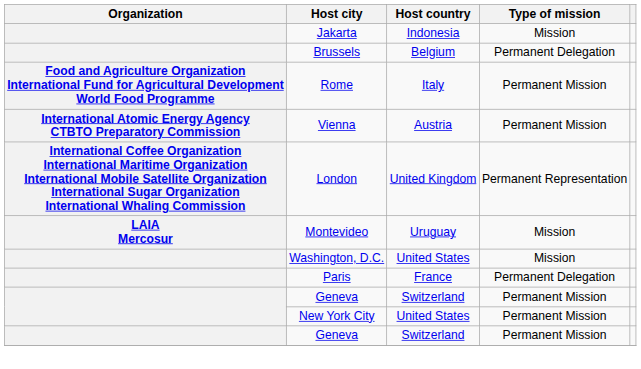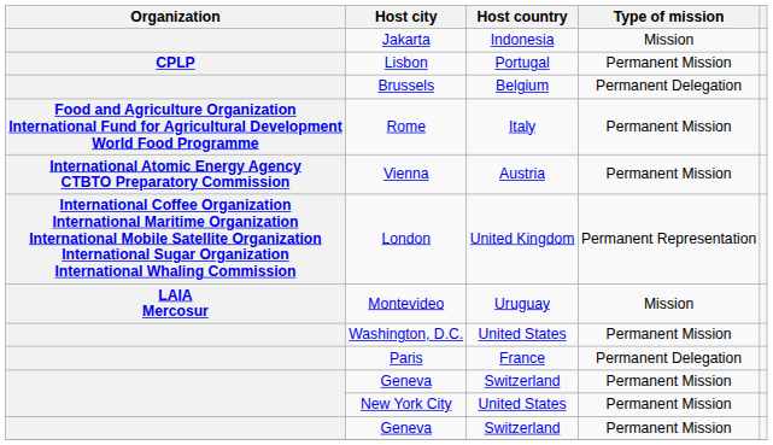 <table class="wikitable plainrowheaders" style="text-align:center;">
 <tr>
 <th scope="col">Organization</th>
 <th scope="col">Host city</th>
 <th scope="col">Host country</th>
 <th scope="col">Type of mission</th>
 <th scope="col"></th>
 </tr>
 <tr>
 <th scope="row"></th>
 <td><a href='#'>Jakarta</a></td>
 <td><a href='#'>Indonesia</a></td>
 <td>Mission</td>
+<td></td>
+</tr>
+<tr>
+<th scope="row"> <a href='#'>CPLP</a></th>
+<td><a href='#'>Lisbon</a></td>
+<td><a href='#'>Portugal</a></td>
+<td>Permanent Mission</td>
 <td></td>
 </tr>
 <tr>
 <th scope="row"></th>
 <td><a href='#'>Brussels</a></td>
 <td><a href='#'>Belgium</a></td>
 <td>Permanent Delegation</td>
 <td></td>
 </tr>
 <tr>
 <th scope="row"> <a href='#'>Food and Agriculture Organization</a><br> <a href='#'>International Fund for Agricultural Development</a><br> <a href='#'>World Food Programme</a></th>
 <td><a href='#'>Rome</a></td>
 <td><a href='#'>Italy</a></td>
 <td>Permanent Mission</td>
 <td></td>
 </tr>
 <tr>
 <th scope="row"> <a href='#'>International Atomic Energy Agency</a><br>  <a href='#'>CTBTO Preparatory Commission</a></th>
 <td><a href='#'>Vienna</a></td>
 <td><a href='#'>Austria</a></td>
 <td>Permanent Mission</td>
 <td></td>
 </tr>
 <tr>
 <th scope="row"><a href='#'>International Coffee Organization</a><br><a href='#'>International Maritime Organization</a><br> <a href='#'>International Mobile Satellite Organization</a><br><a href='#'>International Sugar Organization</a><br> <a href='#'>International Whaling Commission</a></th>
 <td><a href='#'>London</a></td>
 <td><a href='#'>United Kingdom</a></td>
 <td>Permanent Representation</td>
 <td></td>
 </tr>
 <tr>
 <th scope="row"> <a href='#'>LAIA</a><br> <a href='#'>Mercosur</a></th>
 <td><a href='#'>Montevideo</a></td>
 <td><a href='#'>Uruguay</a></td>
 <td>Mission</td>
 <td></td>
 </tr>
 <tr>
 <th scope="row"></th>
 <td><a href='#'>Washington, D.C.</a></td>
 <td><a href='#'>United States</a></td>
-<td>Mission</td>
+<td>Permanent Mission</td>
 <td></td>
 </tr>
 <tr>
 <th scope="row"></th>
 <td><a href='#'>Paris</a></td>
 <td><a href='#'>France</a></td>
 <td>Permanent Delegation</td>
 <td></td>
 </tr>
 <tr>
 <th scope="row"  rowspan="2"></th>
 <td><a href='#'>Geneva</a></td>
 <td><a href='#'>Switzerland</a></td>
 <td>Permanent Mission</td>
 <td></td>
 </tr>
 <tr>
 <td><a href='#'>New York City</a></td>
 <td><a href='#'>United States</a></td>
 <td>Permanent Mission</td>
 <td></td>
 </tr>
 <tr>
 <th scope="row"></th>
 <td><a href='#'>Geneva</a></td>
 <td><a href='#'>Switzerland</a></td>
 <td>Permanent Mission</td>
 <td></td>
 </tr>
 <tr>
 </tr>
 </table>
